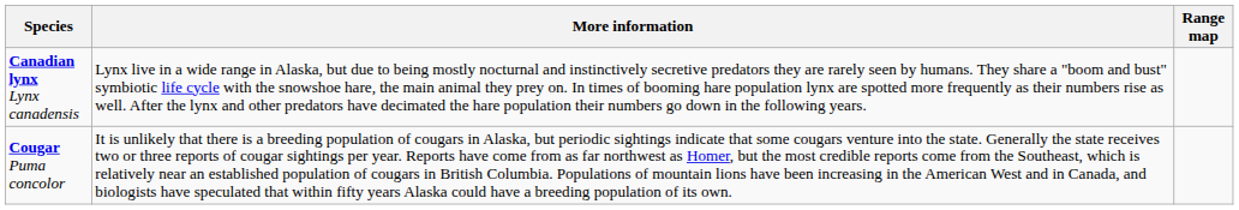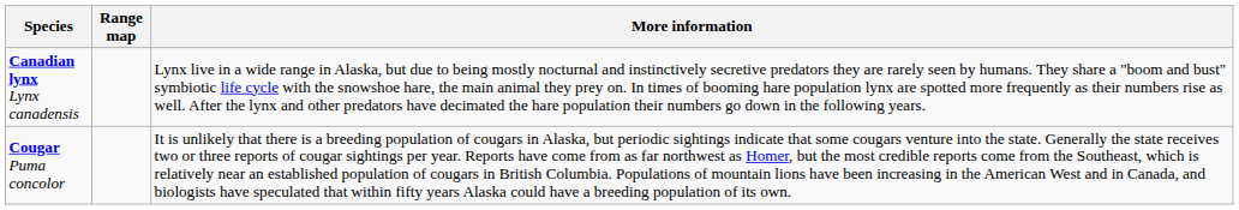 <table class="wikitable">
 <tr>
 <th>Species</th>
+<th>Range map</th>
 <th>More information</th>
-<th>Range map</th>
 </tr>
 <tr>
 <td><strong><a href='#'>Canadian lynx</a></strong><br> <em>Lynx canadensis</em><br> </td>
+<td></td>
 <td>Lynx live in a wide range in Alaska, but due to being mostly nocturnal and instinctively secretive predators they are rarely seen by humans. They share a "boom and bust" symbiotic <a href='#'>life cycle</a> with the snowshoe hare, the main animal they prey on. In times of booming hare population lynx are spotted more frequently as their numbers rise as well. After the lynx and other predators have decimated the hare population their numbers go down in the following years.</td>
-<td></td>
 </tr>
 <tr>
 <td><strong><a href='#'>Cougar</a></strong><br><em>Puma concolor</em><br> </td>
+<td></td>
 <td>It is unlikely that there is a breeding population of cougars in Alaska, but periodic sightings indicate that some cougars venture into the state.  Generally the state receives two or three reports of cougar sightings per year.  Reports have come from as far northwest as <a href='#'>Homer</a>, but the most credible reports come from the Southeast, which is relatively near an established population of cougars in British Columbia. Populations of mountain lions have been increasing in the American West and in Canada, and biologists have speculated that within fifty years Alaska could have a breeding population of its own.</td>
-<td></td>
 </tr>
 </table>
